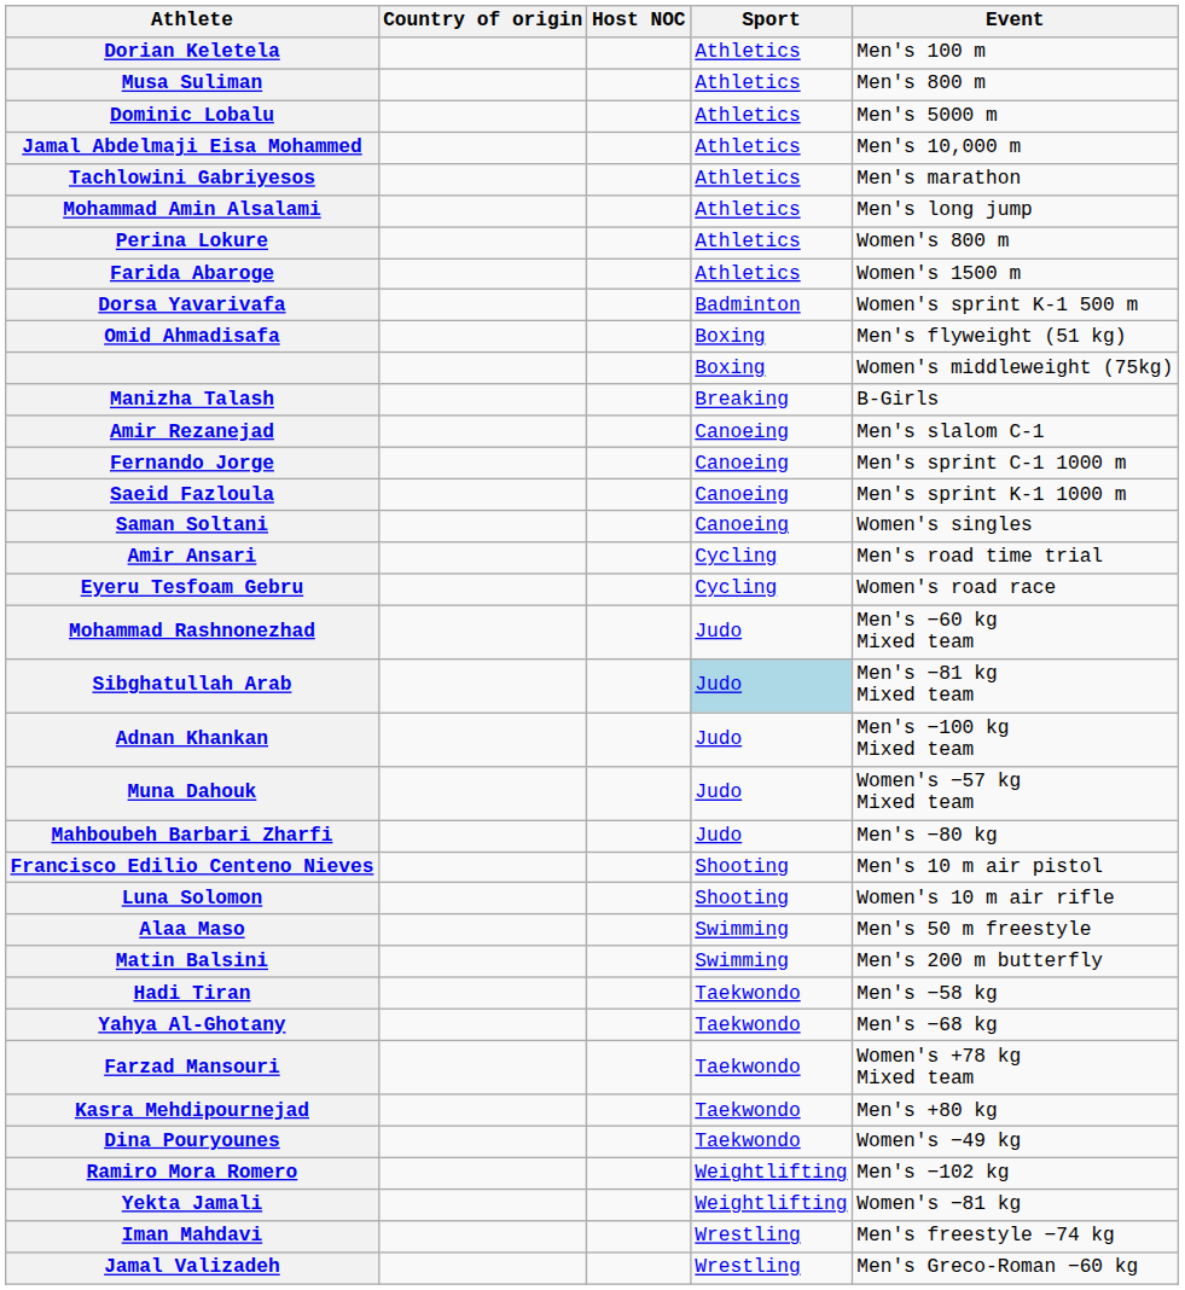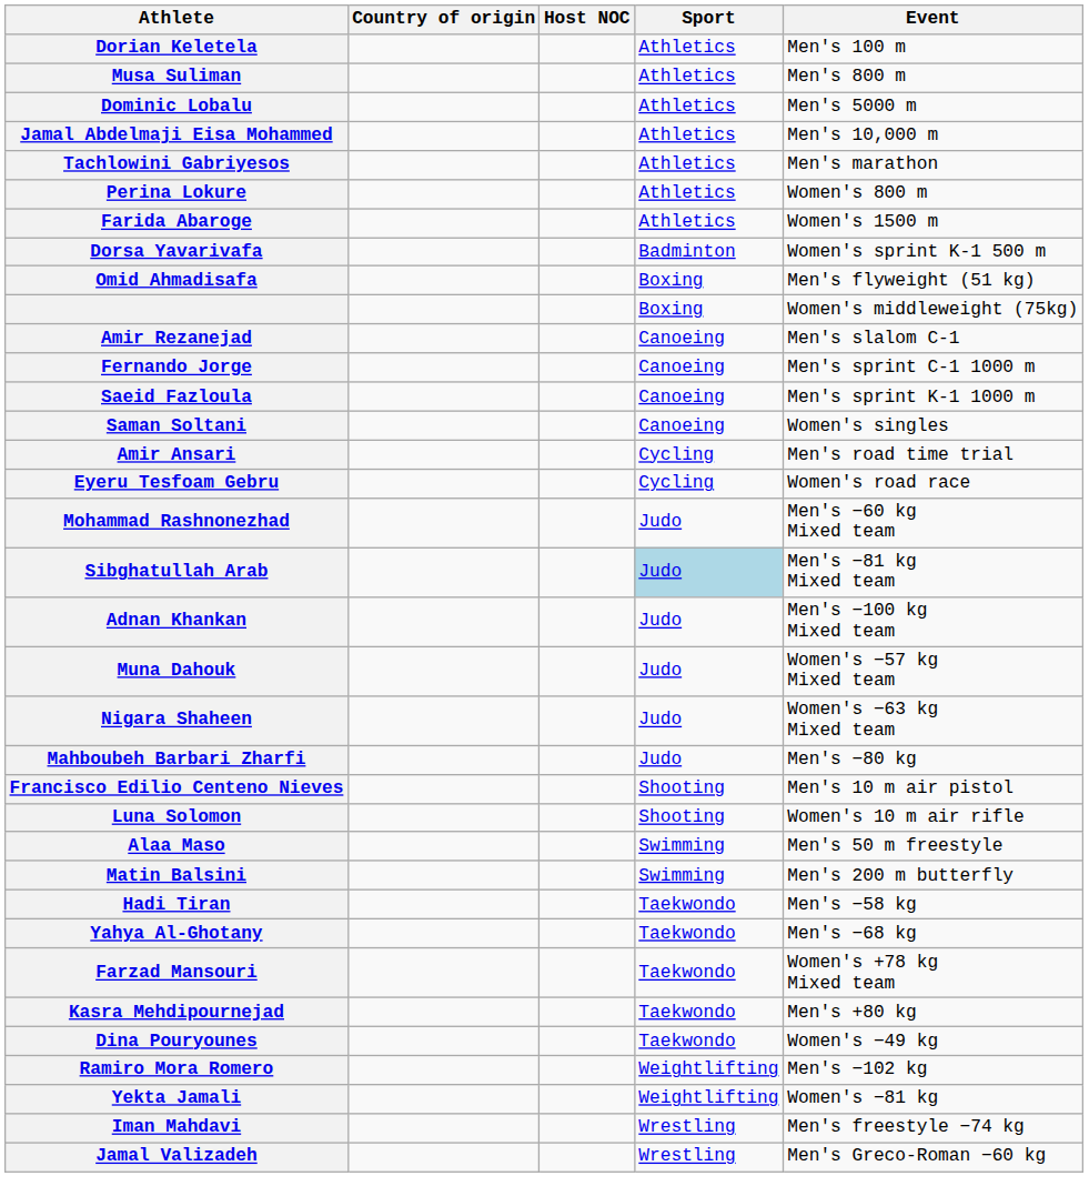 <table class="wikitable sortable plainrowheaders" style="font-size:95%">
 <tr>
 <th scope="col">Athlete</th>
 <th scope="col">Country of origin</th>
 <th scope="col">Host NOC</th>
 <th scope="col">Sport</th>
 <th scope="col">Event</th>
 </tr>
 <tr>
 <th scope="row"><a href='#'>Dorian Keletela</a></th>
 <td></td>
 <td></td>
 <td><a href='#'>Athletics</a></td>
 <td>Men's 100 m</td>
 </tr>
 <tr>
 <th scope="row"><a href='#'>Musa Suliman</a></th>
 <td></td>
 <td></td>
 <td><a href='#'>Athletics</a></td>
 <td>Men's 800 m</td>
 </tr>
 <tr>
 <th scope="row"><a href='#'>Dominic Lobalu</a></th>
 <td></td>
 <td></td>
 <td><a href='#'>Athletics</a></td>
 <td>Men's 5000 m</td>
 </tr>
 <tr>
 <th scope="row"><a href='#'>Jamal Abdelmaji Eisa Mohammed</a></th>
 <td></td>
 <td></td>
 <td><a href='#'>Athletics</a></td>
 <td>Men's 10,000 m</td>
 </tr>
 <tr>
 <th scope="row"><a href='#'>Tachlowini Gabriyesos</a></th>
 <td></td>
 <td></td>
 <td><a href='#'>Athletics</a></td>
 <td>Men's marathon</td>
 </tr>
 <tr>
-<th scope="row"><a href='#'>Mohammad Amin Alsalami</a></th>
-<td></td>
-<td></td>
-<td><a href='#'>Athletics</a></td>
-<td>Men's long jump</td>
-</tr>
-<tr>
 <th scope="row"><a href='#'>Perina Lokure</a></th>
 <td></td>
 <td></td>
 <td><a href='#'>Athletics</a></td>
 <td>Women's 800 m</td>
 </tr>
 <tr>
 <th scope="row"><a href='#'>Farida Abaroge</a></th>
 <td></td>
 <td></td>
 <td><a href='#'>Athletics</a></td>
 <td>Women's 1500 m</td>
 </tr>
 <tr>
 <th scope="row"><a href='#'>Dorsa Yavarivafa</a></th>
 <td></td>
 <td></td>
 <td><a href='#'>Badminton</a></td>
 <td>Women's sprint K-1 500 m</td>
 </tr>
 <tr>
 <th scope="row"><a href='#'>Omid Ahmadisafa</a></th>
 <td></td>
 <td></td>
 <td><a href='#'>Boxing</a></td>
 <td>Men's flyweight (51 kg)</td>
 </tr>
 <tr>
 <th scope="row"></th>
 <td></td>
 <td></td>
 <td><a href='#'>Boxing</a></td>
 <td>Women's middleweight (75kg)</td>
-</tr>
-<tr>
-<th scope="row"><a href='#'>Manizha Talash</a></th>
-<td></td>
-<td></td>
-<td><a href='#'>Breaking</a></td>
-<td>B-Girls</td>
 </tr>
 <tr>
 <th scope="row"><a href='#'>Amir Rezanejad</a></th>
 <td></td>
 <td></td>
 <td><a href='#'>Canoeing</a></td>
 <td>Men's slalom C-1</td>
 </tr>
 <tr>
 <th scope="row"><a href='#'>Fernando Jorge</a></th>
 <td></td>
 <td></td>
 <td><a href='#'>Canoeing</a></td>
 <td>Men's sprint C-1 1000 m</td>
 </tr>
 <tr>
 <th scope="row"><a href='#'>Saeid Fazloula</a></th>
 <td></td>
 <td></td>
 <td><a href='#'>Canoeing</a></td>
 <td>Men's sprint K-1 1000 m</td>
 </tr>
 <tr>
 <th scope="row"><a href='#'>Saman Soltani</a></th>
 <td></td>
 <td></td>
 <td><a href='#'>Canoeing</a></td>
 <td>Women's singles</td>
 </tr>
 <tr>
 <th scope="row"><a href='#'>Amir Ansari</a></th>
 <td></td>
 <td></td>
 <td><a href='#'>Cycling</a></td>
 <td>Men's road time trial</td>
 </tr>
 <tr>
 <th scope="row"><a href='#'>Eyeru Tesfoam Gebru</a></th>
 <td></td>
 <td></td>
 <td><a href='#'>Cycling</a></td>
 <td>Women's road race</td>
 </tr>
 <tr>
 <th scope="row"><a href='#'>Mohammad Rashnonezhad</a></th>
 <td></td>
 <td></td>
 <td><a href='#'>Judo</a></td>
 <td>Men's −60 kg<br>Mixed team</td>
 </tr>
 <tr>
 <th scope="row"><a href='#'>Sibghatullah Arab</a></th>
 <td></td>
 <td></td>
 <td style="background: lightblue;"><a href='#'>Judo</a></td>
 <td>Men's −81 kg<br>Mixed team</td>
 </tr>
 <tr>
 <th scope="row"><a href='#'>Adnan Khankan</a></th>
 <td></td>
 <td></td>
 <td><a href='#'>Judo</a></td>
 <td>Men's −100 kg<br>Mixed team</td>
 </tr>
 <tr>
 <th scope="row"><a href='#'>Muna Dahouk</a></th>
 <td></td>
 <td></td>
 <td><a href='#'>Judo</a></td>
 <td>Women's −57 kg<br>Mixed team</td>
+</tr>
+<tr>
+<th scope="row"><a href='#'>Nigara Shaheen</a></th>
+<td></td>
+<td></td>
+<td><a href='#'>Judo</a></td>
+<td>Women's −63 kg<br>Mixed team</td>
 </tr>
 <tr>
 <th scope="row"><a href='#'>Mahboubeh Barbari Zharfi</a></th>
 <td></td>
 <td></td>
 <td><a href='#'>Judo</a></td>
 <td>Men's −80 kg</td>
 </tr>
 <tr>
 <th scope="row"><a href='#'>Francisco Edilio Centeno Nieves</a></th>
 <td></td>
 <td></td>
 <td><a href='#'>Shooting</a></td>
 <td>Men's 10 m air pistol</td>
 </tr>
 <tr>
 <th scope="row"><a href='#'>Luna Solomon</a></th>
 <td></td>
 <td></td>
 <td><a href='#'>Shooting</a></td>
 <td>Women's 10 m air rifle</td>
 </tr>
 <tr>
 <th scope="row"><a href='#'>Alaa Maso</a></th>
 <td></td>
 <td></td>
 <td><a href='#'>Swimming</a></td>
 <td>Men's 50 m freestyle</td>
 </tr>
 <tr>
 <th scope="row"><a href='#'>Matin Balsini</a></th>
 <td></td>
 <td></td>
 <td><a href='#'>Swimming</a></td>
 <td>Men's 200 m butterfly</td>
 </tr>
 <tr>
 <th scope="row"><a href='#'>Hadi Tiran</a></th>
 <td></td>
 <td></td>
 <td><a href='#'>Taekwondo</a></td>
 <td>Men's −58 kg</td>
 </tr>
 <tr>
 <th scope="row"><a href='#'>Yahya Al-Ghotany</a></th>
 <td></td>
 <td></td>
 <td><a href='#'>Taekwondo</a></td>
 <td>Men's −68 kg</td>
 </tr>
 <tr>
 <th scope="row"><a href='#'>Farzad Mansouri</a></th>
 <td></td>
 <td></td>
 <td><a href='#'>Taekwondo</a></td>
 <td>Women's +78 kg<br>Mixed team</td>
 </tr>
 <tr>
 <th scope="row"><a href='#'>Kasra Mehdipournejad</a></th>
 <td></td>
 <td></td>
 <td><a href='#'>Taekwondo</a></td>
 <td>Men's +80 kg</td>
 </tr>
 <tr>
 <th scope="row"><a href='#'>Dina Pouryounes</a></th>
 <td></td>
 <td></td>
 <td><a href='#'>Taekwondo</a></td>
 <td>Women's −49 kg</td>
 </tr>
 <tr>
 <th scope="row"><a href='#'>Ramiro Mora Romero</a></th>
 <td></td>
 <td></td>
 <td><a href='#'>Weightlifting</a></td>
 <td>Men's −102 kg</td>
 </tr>
 <tr>
 <th scope="row"><a href='#'>Yekta Jamali</a></th>
 <td></td>
 <td></td>
 <td><a href='#'>Weightlifting</a></td>
 <td>Women's −81 kg</td>
 </tr>
 <tr>
 <th scope="row"><a href='#'>Iman Mahdavi</a></th>
 <td></td>
 <td></td>
 <td><a href='#'>Wrestling</a></td>
 <td>Men's freestyle −74 kg</td>
 </tr>
 <tr>
 <th scope="row"><a href='#'>Jamal Valizadeh</a></th>
 <td></td>
 <td></td>
 <td><a href='#'>Wrestling</a></td>
 <td>Men's Greco-Roman −60 kg</td>
 </tr>
 </table>
